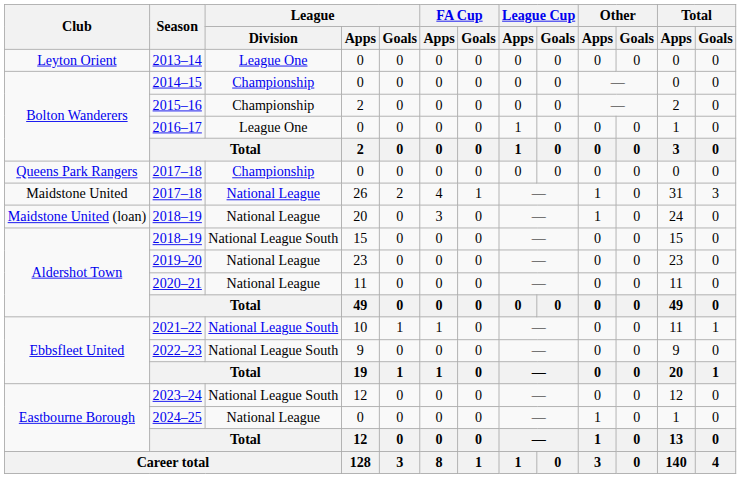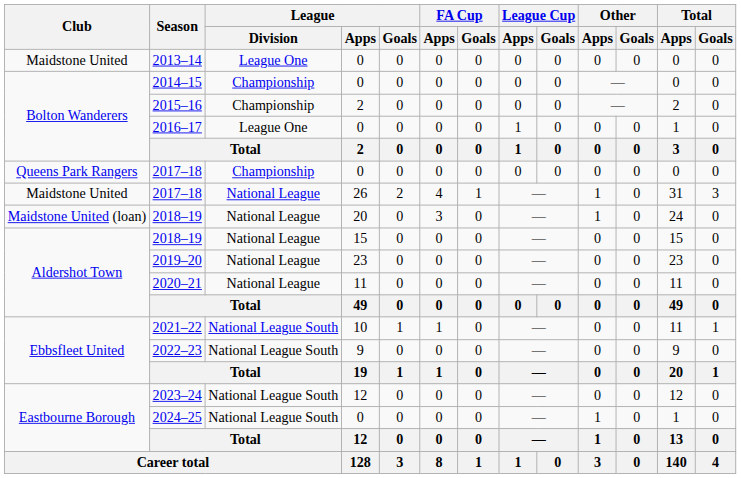 <table class="wikitable" style="text-align:center">
 <tr>
 <th rowspan="2">Club</th>
 <th rowspan="2">Season</th>
 <th colspan="3">League</th>
 <th colspan="2"><a href='#'>FA Cup</a></th>
 <th colspan="2"><a href='#'>League Cup</a></th>
 <th colspan="2">Other</th>
 <th colspan="2">Total</th>
 </tr>
 <tr>
 <th>Division</th>
 <th>Apps</th>
 <th>Goals</th>
 <th>Apps</th>
 <th>Goals</th>
 <th>Apps</th>
 <th>Goals</th>
 <th>Apps</th>
 <th>Goals</th>
 <th>Apps</th>
 <th>Goals</th>
 </tr>
 <tr>
-<td><a href='#'>Leyton Orient</a></td>
+<td>Maidstone United</td>
 <td><a href='#'>2013–14</a></td>
 <td><a href='#'>League One</a></td>
 <td>0</td>
 <td>0</td>
 <td>0</td>
 <td>0</td>
 <td>0</td>
 <td>0</td>
 <td>0</td>
 <td>0</td>
 <td>0</td>
 <td>0</td>
 </tr>
 <tr>
 <td rowspan="4"><a href='#'>Bolton Wanderers</a></td>
 <td><a href='#'>2014–15</a></td>
 <td><a href='#'>Championship</a></td>
 <td>0</td>
 <td>0</td>
 <td>0</td>
 <td>0</td>
 <td>0</td>
 <td>0</td>
 <td colspan="2">—</td>
 <td>0</td>
 <td>0</td>
 </tr>
 <tr>
 <td><a href='#'>2015–16</a></td>
 <td>Championship</td>
 <td>2</td>
 <td>0</td>
 <td>0</td>
 <td>0</td>
 <td>0</td>
 <td>0</td>
 <td colspan="2">—</td>
 <td>2</td>
 <td>0</td>
 </tr>
 <tr>
 <td><a href='#'>2016–17</a></td>
 <td>League One</td>
 <td>0</td>
 <td>0</td>
 <td>0</td>
 <td>0</td>
 <td>1</td>
 <td>0</td>
 <td>0</td>
 <td>0</td>
 <td>1</td>
 <td>0</td>
 </tr>
 <tr>
 <th colspan="2">Total</th>
 <th>2</th>
 <th>0</th>
 <th>0</th>
 <th>0</th>
 <th>1</th>
 <th>0</th>
 <th>0</th>
 <th>0</th>
 <th>3</th>
 <th>0</th>
 </tr>
 <tr>
 <td><a href='#'>Queens Park Rangers</a></td>
 <td><a href='#'>2017–18</a></td>
 <td><a href='#'>Championship</a></td>
 <td>0</td>
 <td>0</td>
 <td>0</td>
 <td>0</td>
 <td>0</td>
 <td>0</td>
 <td>0</td>
 <td>0</td>
 <td>0</td>
 <td>0</td>
 </tr>
 <tr>
 <td>Maidstone United</td>
 <td><a href='#'>2017–18</a></td>
 <td><a href='#'>National League</a></td>
 <td>26</td>
 <td>2</td>
 <td>4</td>
 <td>1</td>
 <td colspan="2">—</td>
 <td>1</td>
 <td>0</td>
 <td>31</td>
 <td>3</td>
 </tr>
 <tr>
 <td><a href='#'>Maidstone United</a> (loan)</td>
 <td><a href='#'>2018–19</a></td>
 <td>National League</td>
 <td>20</td>
 <td>0</td>
 <td>3</td>
 <td>0</td>
 <td colspan="2">—</td>
 <td>1</td>
 <td>0</td>
 <td>24</td>
 <td>0</td>
 </tr>
 <tr>
 <td rowspan="4"><a href='#'>Aldershot Town</a></td>
 <td><a href='#'>2018–19</a></td>
-<td>National League South</td>
+<td>National League</td>
 <td>15</td>
 <td>0</td>
 <td>0</td>
 <td>0</td>
 <td colspan="2">—</td>
 <td>0</td>
 <td>0</td>
 <td>15</td>
 <td>0</td>
 </tr>
 <tr>
 <td><a href='#'>2019–20</a></td>
 <td>National League</td>
 <td>23</td>
 <td>0</td>
 <td>0</td>
 <td>0</td>
 <td colspan="2">—</td>
 <td>0</td>
 <td>0</td>
 <td>23</td>
 <td>0</td>
 </tr>
 <tr>
 <td><a href='#'>2020–21</a></td>
 <td>National League</td>
 <td>11</td>
 <td>0</td>
 <td>0</td>
 <td>0</td>
 <td colspan="2">—</td>
 <td>0</td>
 <td>0</td>
 <td>11</td>
 <td>0</td>
 </tr>
 <tr>
 <th colspan="2">Total</th>
 <th>49</th>
 <th>0</th>
 <th>0</th>
 <th>0</th>
 <th>0</th>
 <th>0</th>
 <th>0</th>
 <th>0</th>
 <th>49</th>
 <th>0</th>
 </tr>
 <tr>
 <td rowspan="3"><a href='#'>Ebbsfleet United</a></td>
 <td><a href='#'>2021–22</a></td>
 <td><a href='#'>National League South</a></td>
 <td>10</td>
 <td>1</td>
 <td>1</td>
 <td>0</td>
 <td colspan="2">—</td>
 <td>0</td>
 <td>0</td>
 <td>11</td>
 <td>1</td>
 </tr>
 <tr>
 <td><a href='#'>2022–23</a></td>
 <td>National League South</td>
 <td>9</td>
 <td>0</td>
 <td>0</td>
 <td>0</td>
 <td colspan="2">—</td>
 <td>0</td>
 <td>0</td>
 <td>9</td>
 <td>0</td>
 </tr>
 <tr>
 <th colspan="2">Total</th>
 <th>19</th>
 <th>1</th>
 <th>1</th>
 <th>0</th>
 <th colspan="2">—</th>
 <th>0</th>
 <th>0</th>
 <th>20</th>
 <th>1</th>
 </tr>
 <tr>
 <td rowspan="3"><a href='#'>Eastbourne Borough</a></td>
 <td><a href='#'>2023–24</a></td>
 <td>National League South</td>
 <td>12</td>
 <td>0</td>
 <td>0</td>
 <td>0</td>
 <td colspan="2">—</td>
 <td>0</td>
 <td>0</td>
 <td>12</td>
 <td>0</td>
 </tr>
 <tr>
 <td><a href='#'>2024–25</a></td>
-<td>National League</td>
+<td>National League South</td>
 <td>0</td>
 <td>0</td>
 <td>0</td>
 <td>0</td>
 <td colspan="2">—</td>
 <td>1</td>
 <td>0</td>
 <td>1</td>
 <td>0</td>
 </tr>
 <tr>
 <th colspan="2">Total</th>
 <th>12</th>
 <th>0</th>
 <th>0</th>
 <th>0</th>
 <th colspan="2">—</th>
 <th>1</th>
 <th>0</th>
 <th>13</th>
 <th>0</th>
 </tr>
 <tr>
 <th colspan="3">Career total</th>
 <th>128</th>
 <th>3</th>
 <th>8</th>
 <th>1</th>
 <th>1</th>
 <th>0</th>
 <th>3</th>
 <th>0</th>
 <th>140</th>
 <th>4</th>
 </tr>
 </table>
